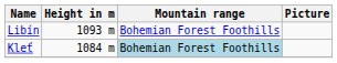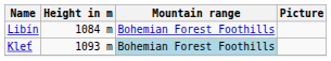 <table class="wikitable sortable">
 <tr>
 <th>Name</th>
 <th>Height in m</th>
 <th>Mountain range</th>
 <th>Picture</th>
 </tr>
 <tr>
 <td><a href='#'>Libín</a></td>
-<td style="text-align:right">1093 m</td>
+<td style="text-align:right">1084 m</td>
 <td><a href='#'>Bohemian Forest Foothills</a></td>
 <td></td>
 </tr>
 <tr>
 <td><a href='#'>Kleť</a></td>
-<td style="text-align:right">1084 m</td>
+<td style="text-align:right">1093 m</td>
 <td style="background: lightblue;">Bohemian Forest Foothills</td>
 <td></td>
 </tr>
 <tr>
 </tr>
 </table>
